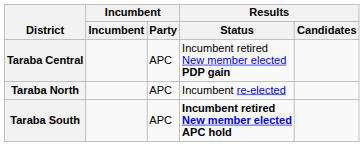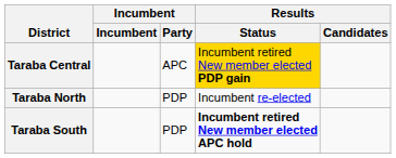 <table class="wikitable sortable">
 <tr valign=bottom>
 <th rowspan=2>District</th>
 <th colspan=2>Incumbent</th>
 <th colspan=2>Results</th>
 </tr>
 <tr valign=bottom>
 <th>Incumbent</th>
 <th>Party</th>
 <th>Status</th>
 <th>Candidates</th>
 </tr>
 <tr>
 <th>Taraba Central</th>
 <td></td>
 <td>APC</td>
-<td>Incumbent retired<br><a href='#'>New member elected</a><br><strong>PDP gain</strong></td>
+<td style="background: gold;">Incumbent retired<br><a href='#'>New member elected</a><br><strong>PDP gain</strong></td>
 <td nowrap></td>
 </tr>
 <tr>
 <th>Taraba North</th>
 <td></td>
-<td>APC</td>
+<td>PDP</td>
 <td>Incumbent <a href='#'>re-elected</a></td>
 <td nowrap></td>
 </tr>
 <tr>
 <th>Taraba South</th>
 <td></td>
-<td>APC</td>
+<td>PDP</td>
 <td><strong>Incumbent retired<br><a href='#'>New member elected</a><br>APC hold</strong></td>
 <td nowrap></td>
 </tr>
 </table>
